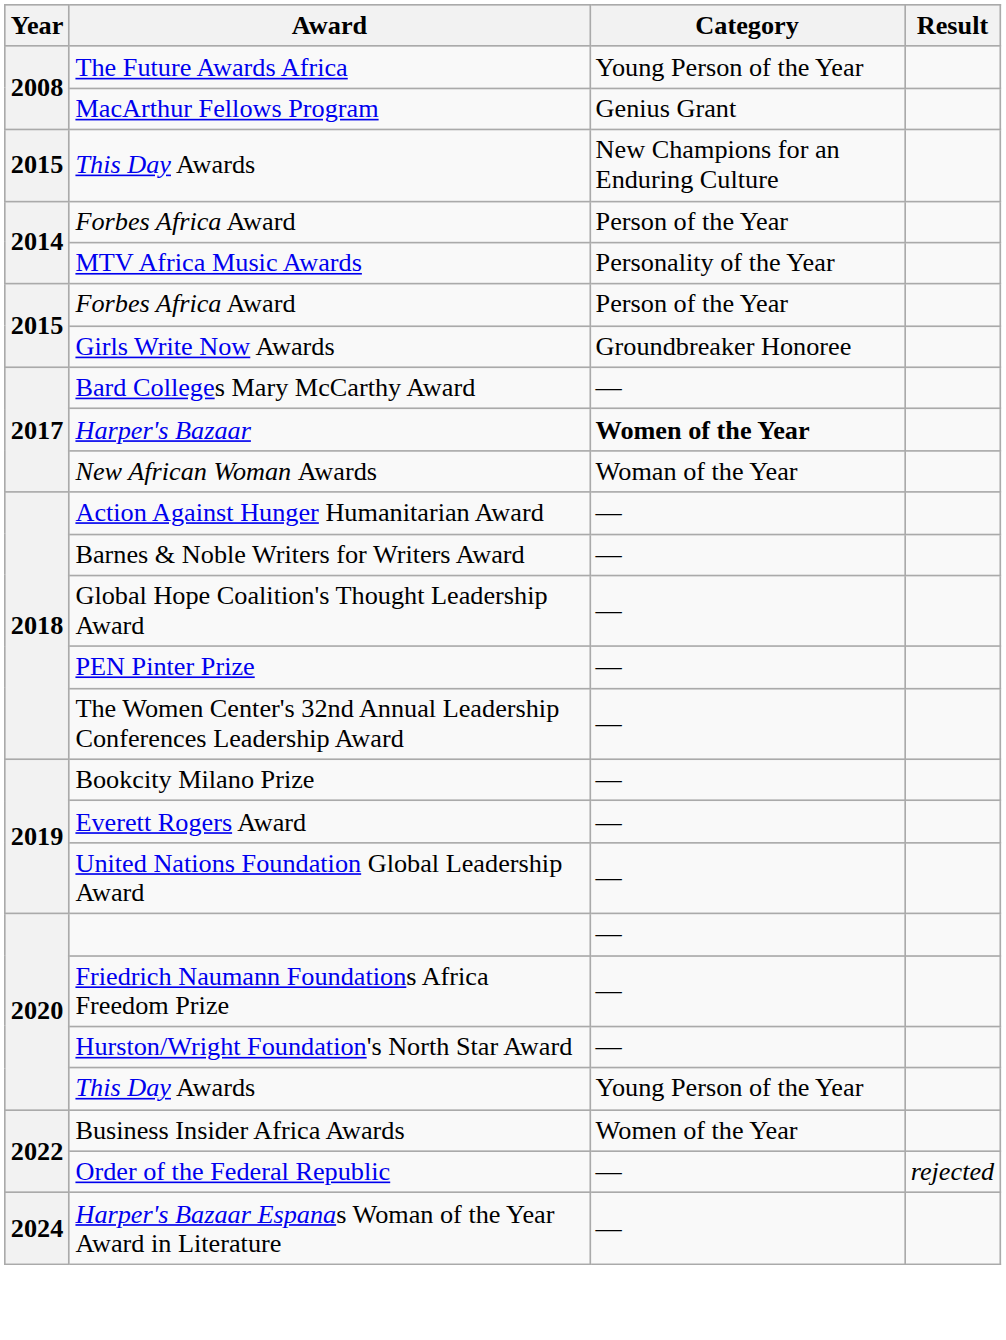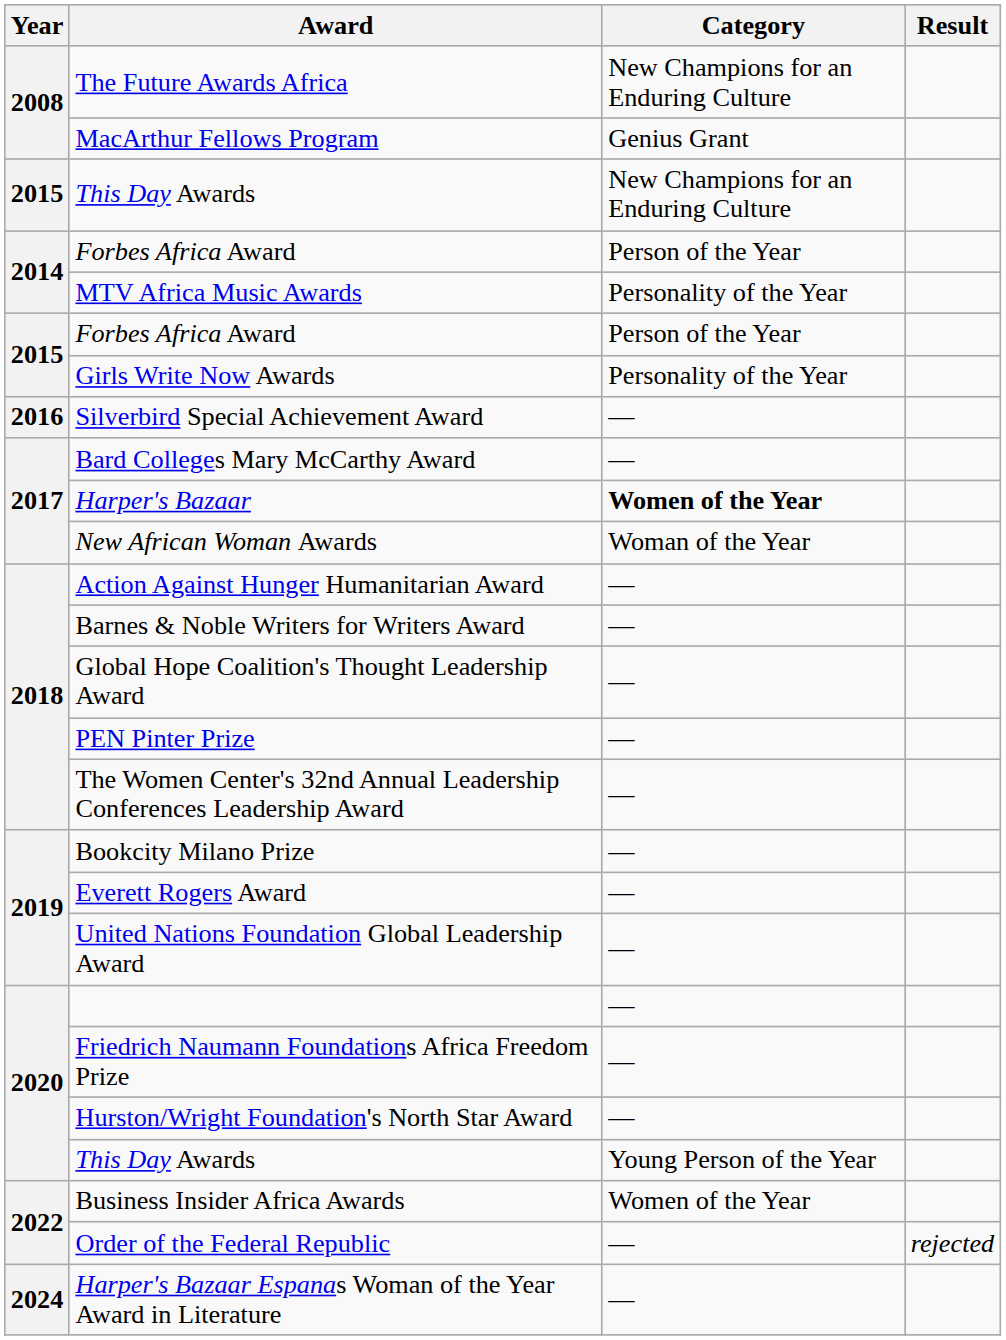 <table class="wikitable sortable plainrowheaders">
 <tr>
 <th>Year</th>
 <th>Award</th>
 <th>Category</th>
 <th>Result</th>
 </tr>
 <tr>
 <th rowspan="2">2008</th>
 <td><a href='#'>The Future Awards Africa</a></td>
-<td>Young Person of the Year</td>
+<td>New Champions for an Enduring Culture</td>
 <td></td>
 </tr>
 <tr>
 <td><a href='#'>MacArthur Fellows Program</a></td>
 <td>Genius Grant</td>
 <td></td>
 </tr>
 <tr>
 <th>2015</th>
 <td><em><a href='#'>This Day</a></em> Awards</td>
 <td>New Champions for an Enduring Culture</td>
 <td></td>
 </tr>
 <tr>
 <th rowspan="2">2014</th>
 <td><em>Forbes Africa</em> Award</td>
 <td>Person of the Year</td>
 <td></td>
 </tr>
 <tr>
 <td><a href='#'>MTV Africa Music Awards</a></td>
 <td>Personality of the Year</td>
 <td></td>
 </tr>
 <tr>
 <th rowspan="2">2015</th>
 <td><em>Forbes Africa</em> Award</td>
 <td>Person of the Year</td>
 <td></td>
 </tr>
 <tr>
 <td><a href='#'>Girls Write Now</a> Awards</td>
-<td>Groundbreaker Honoree</td>
+<td>Personality of the Year</td>
+<td></td>
+</tr>
+<tr>
+<th>2016</th>
+<td><a href='#'>Silverbird</a> Special Achievement Award</td>
+<td>—</td>
 <td></td>
 </tr>
 <tr>
 <th rowspan="3">2017</th>
 <td><a href='#'>Bard College</a>s Mary McCarthy Award</td>
 <td>—</td>
 <td></td>
 </tr>
 <tr>
 <td><em><a href='#'>Harper's Bazaar</a></em></td>
 <td><strong>Women of the Year</strong></td>
 <td></td>
 </tr>
 <tr>
 <td><em>New African Woman</em> Awards</td>
 <td>Woman of the Year</td>
 <td></td>
 </tr>
 <tr>
 <th rowspan="5">2018</th>
 <td><a href='#'>Action Against Hunger</a> Humanitarian Award</td>
 <td>—</td>
 <td></td>
 </tr>
 <tr>
 <td>Barnes & Noble Writers for Writers Award</td>
 <td>—</td>
 <td></td>
 </tr>
 <tr>
 <td>Global Hope Coalition's Thought Leadership Award</td>
 <td>—</td>
 <td></td>
 </tr>
 <tr>
 <td><a href='#'>PEN Pinter Prize</a></td>
 <td>—</td>
 <td></td>
 </tr>
 <tr>
 <td>The Women Center's 32nd Annual Leadership Conferences Leadership Award</td>
 <td>—</td>
 <td></td>
 </tr>
 <tr>
 <th rowspan="3">2019</th>
 <td>Bookcity Milano Prize</td>
 <td>—</td>
 <td></td>
 </tr>
 <tr>
 <td><a href='#'>Everett Rogers</a> Award</td>
 <td>—</td>
 <td></td>
 </tr>
 <tr>
 <td><a href='#'>United Nations Foundation</a> Global Leadership Award</td>
 <td>—</td>
 <td></td>
 </tr>
 <tr>
 <th rowspan="4">2020</th>
 <td></td>
 <td>—</td>
 <td></td>
 </tr>
 <tr>
 <td><a href='#'>Friedrich Naumann Foundation</a>s Africa Freedom Prize</td>
 <td>—</td>
 <td></td>
 </tr>
 <tr>
 <td><a href='#'>Hurston/Wright Foundation</a>'s North Star Award</td>
 <td>—</td>
 <td></td>
 </tr>
 <tr>
 <td><em><a href='#'>This Day</a></em> Awards</td>
 <td>Young Person of the Year</td>
 <td></td>
 </tr>
 <tr>
 <th rowspan="2">2022</th>
 <td>Business Insider Africa Awards</td>
 <td>Women of the Year</td>
 <td></td>
 </tr>
 <tr>
 <td><a href='#'>Order of the Federal Republic</a></td>
 <td>—</td>
 <td><em>rejected</em></td>
 </tr>
 <tr>
 <th>2024</th>
 <td><em><a href='#'>Harper's Bazaar Espana</a></em>s Woman of the Year Award in Literature</td>
 <td>—</td>
 <td></td>
 </tr>
 </table>
